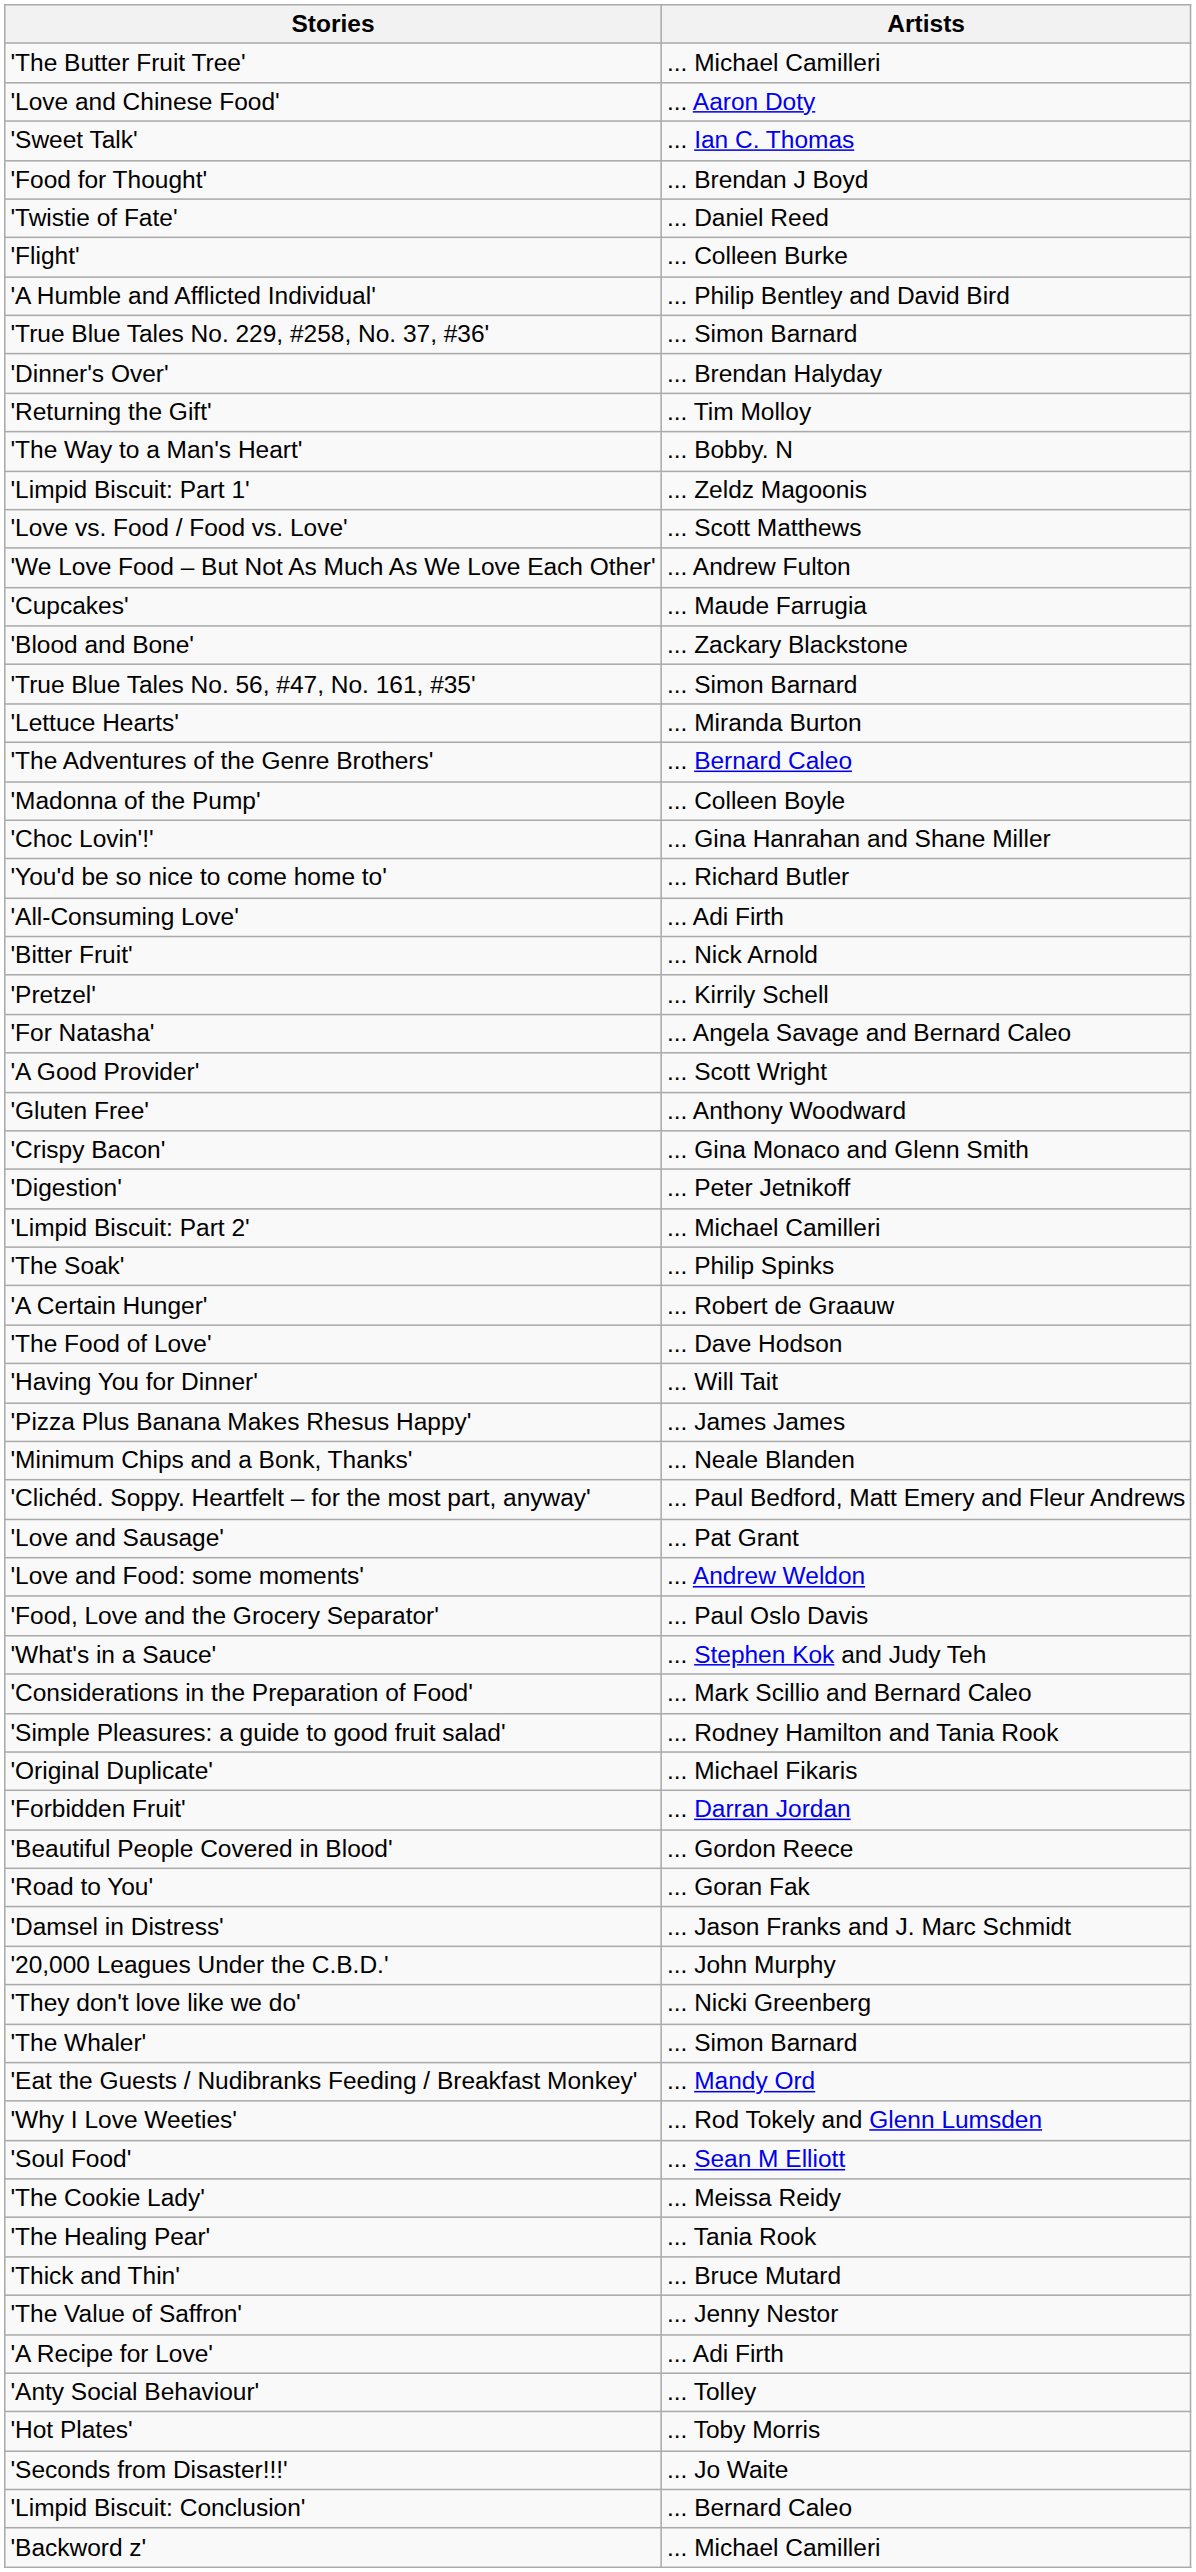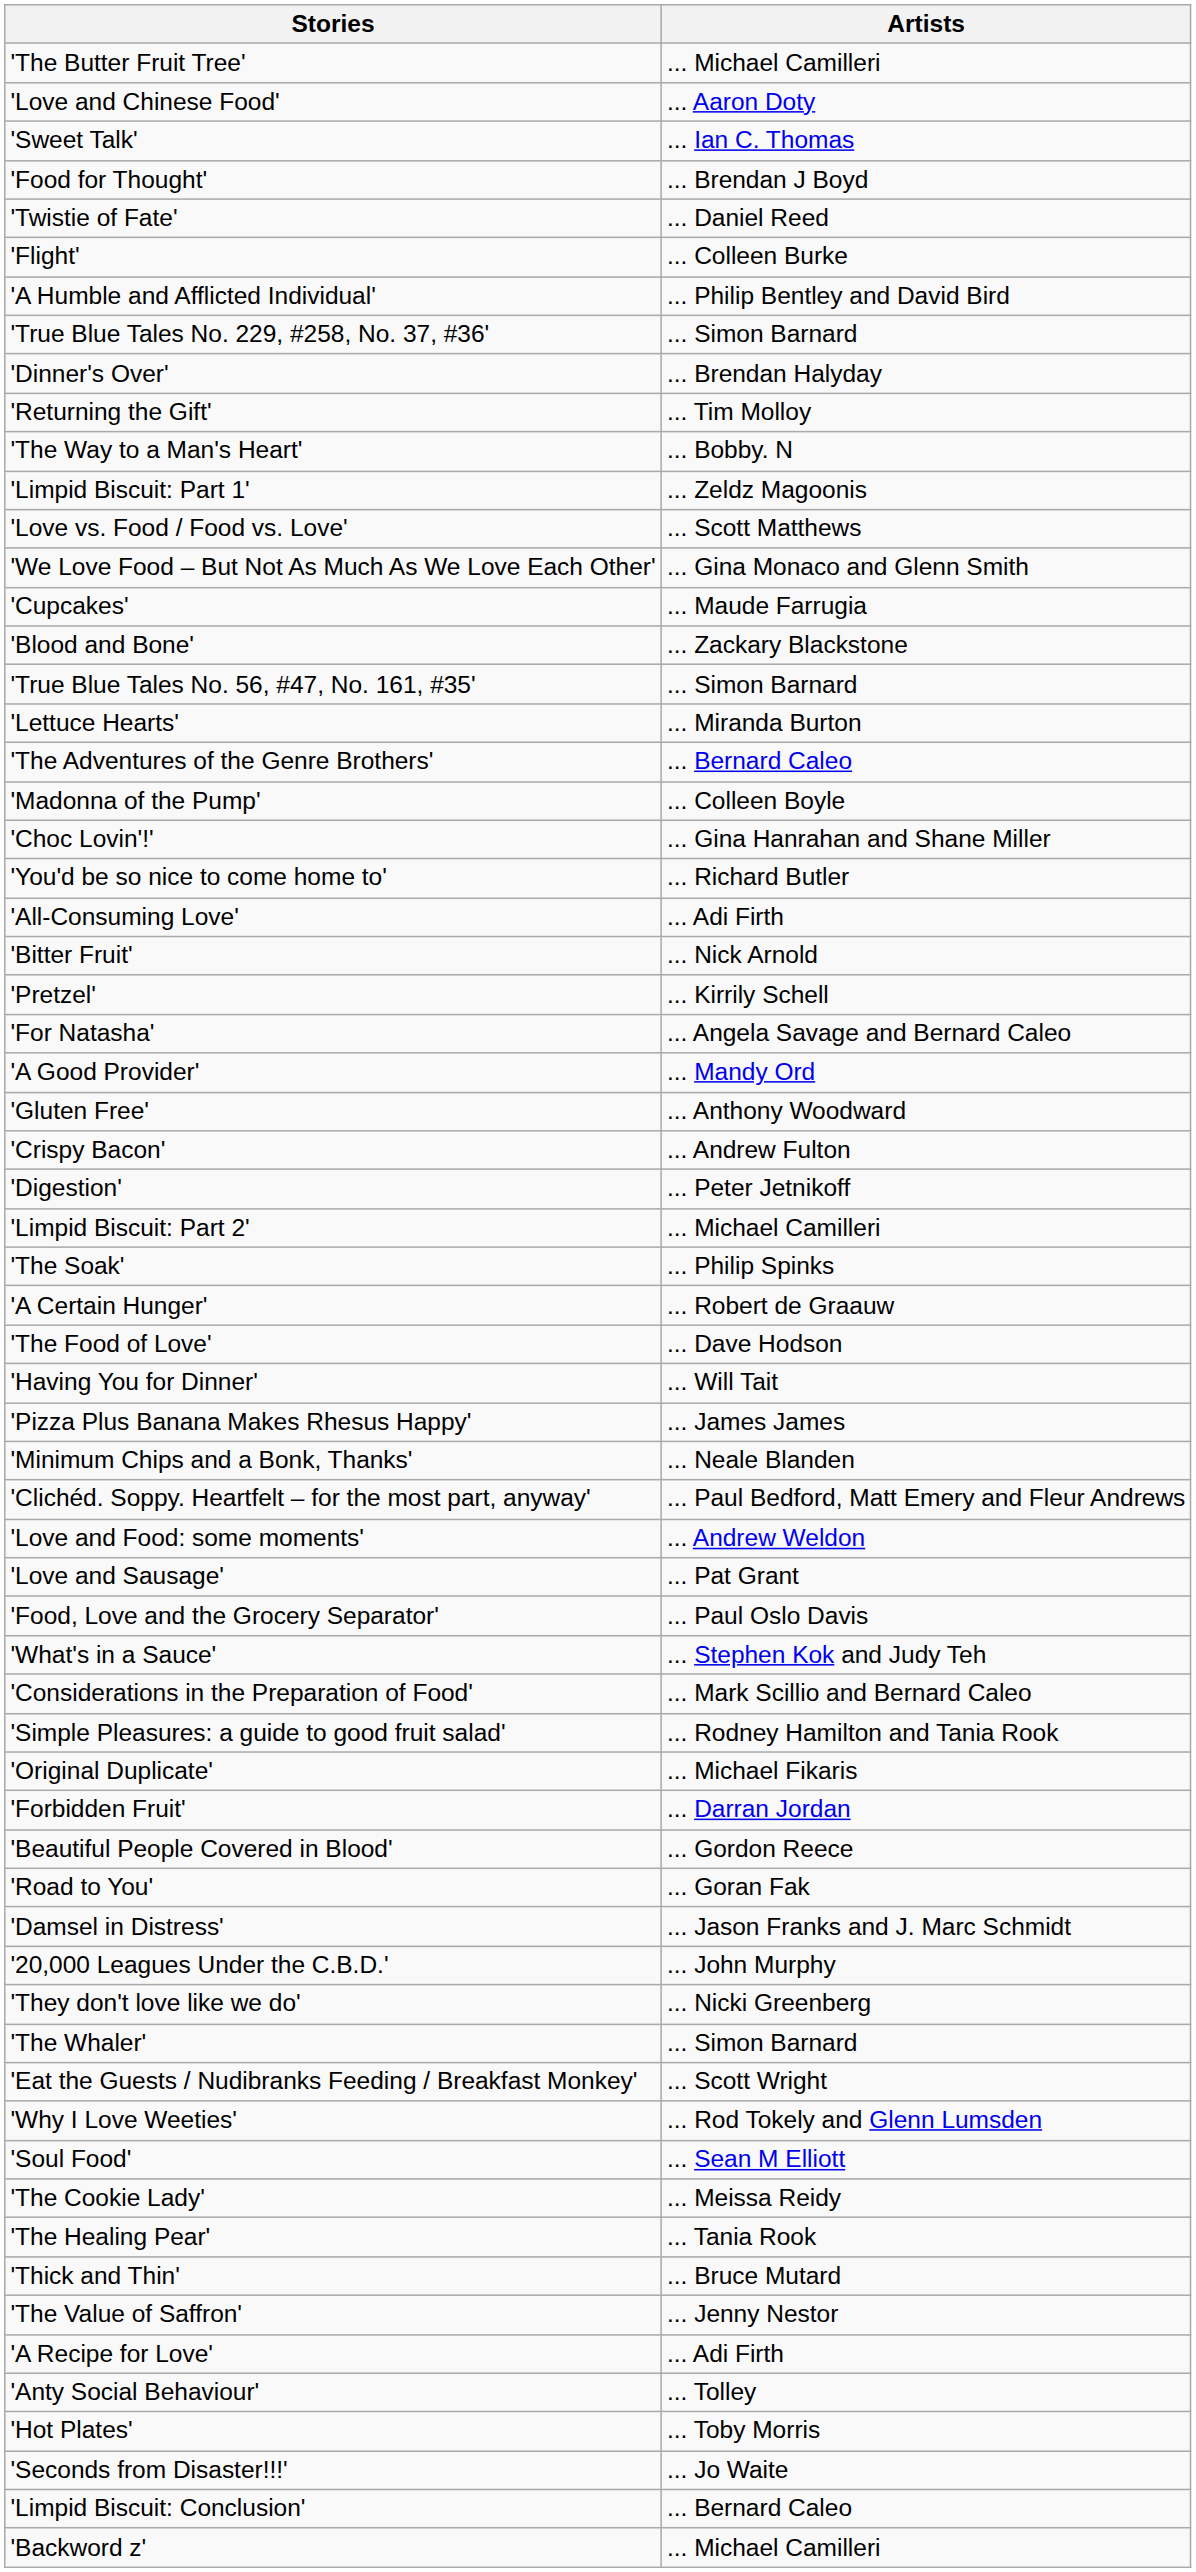 <table class="wikitable">
 <tr>
 <th>Stories</th>
 <th>Artists</th>
 </tr>
 <tr>
 <td>'The Butter Fruit Tree'</td>
 <td>... Michael Camilleri</td>
 </tr>
 <tr>
 <td>'Love and Chinese Food'</td>
 <td>... <a href='#'>Aaron Doty</a></td>
 </tr>
 <tr>
 <td>'Sweet Talk'</td>
 <td>... <a href='#'>Ian C. Thomas</a></td>
 </tr>
 <tr>
 <td>'Food for Thought'</td>
 <td>... Brendan J Boyd</td>
 </tr>
 <tr>
 <td>'Twistie of Fate'</td>
 <td>... Daniel Reed</td>
 </tr>
 <tr>
 <td>'Flight'</td>
 <td>... Colleen Burke</td>
 </tr>
 <tr>
 <td>'A Humble and Afflicted Individual'</td>
 <td>... Philip Bentley and David Bird</td>
 </tr>
 <tr>
 <td>'True Blue Tales No. 229, #258, No. 37, #36'</td>
 <td>... Simon Barnard</td>
 </tr>
 <tr>
 <td>'Dinner's Over'</td>
 <td>... Brendan Halyday</td>
 </tr>
 <tr>
 <td>'Returning the Gift'</td>
 <td>... Tim Molloy</td>
 </tr>
 <tr>
 <td>'The Way to a Man's Heart'</td>
 <td>... Bobby. N</td>
 </tr>
 <tr>
 <td>'Limpid Biscuit: Part 1'</td>
 <td>... Zeldz Magoonis</td>
 </tr>
 <tr>
 <td>'Love vs. Food / Food vs. Love'</td>
 <td>... Scott Matthews</td>
 </tr>
 <tr>
 <td>'We Love Food – But Not As Much As We Love Each Other'</td>
-<td>... Andrew Fulton</td>
+<td>... Gina Monaco and Glenn Smith</td>
 </tr>
 <tr>
 <td>'Cupcakes'</td>
 <td>... Maude Farrugia</td>
 </tr>
 <tr>
 <td>'Blood and Bone'</td>
 <td>... Zackary Blackstone</td>
 </tr>
 <tr>
 <td>'True Blue Tales No. 56, #47, No. 161, #35'</td>
 <td>... Simon Barnard</td>
 </tr>
 <tr>
 <td>'Lettuce Hearts'</td>
 <td>... Miranda Burton</td>
 </tr>
 <tr>
 <td>'The Adventures of the Genre Brothers'</td>
 <td>... <a href='#'>Bernard Caleo</a></td>
 </tr>
 <tr>
 <td>'Madonna of the Pump'</td>
 <td>... Colleen Boyle</td>
 </tr>
 <tr>
 <td>'Choc Lovin'!'</td>
 <td>... Gina Hanrahan and Shane Miller</td>
 </tr>
 <tr>
 <td>'You'd be so nice to come home to'</td>
 <td>... Richard Butler</td>
 </tr>
 <tr>
 <td>'All-Consuming Love'</td>
 <td>... Adi Firth</td>
 </tr>
 <tr>
 <td>'Bitter Fruit'</td>
 <td>... Nick Arnold</td>
 </tr>
 <tr>
 <td>'Pretzel'</td>
 <td>... Kirrily Schell</td>
 </tr>
 <tr>
 <td>'For Natasha'</td>
 <td>... Angela Savage and Bernard Caleo</td>
 </tr>
 <tr>
 <td>'A Good Provider'</td>
-<td>... Scott Wright</td>
+<td>... <a href='#'>Mandy Ord</a></td>
 </tr>
 <tr>
 <td>'Gluten Free'</td>
 <td>... Anthony Woodward</td>
 </tr>
 <tr>
 <td>'Crispy Bacon'</td>
-<td>... Gina Monaco and Glenn Smith</td>
+<td>... Andrew Fulton</td>
 </tr>
 <tr>
 <td>'Digestion'</td>
 <td>... Peter Jetnikoff</td>
 </tr>
 <tr>
 <td>'Limpid Biscuit: Part 2'</td>
 <td>... Michael Camilleri</td>
 </tr>
 <tr>
 <td>'The Soak'</td>
 <td>... Philip Spinks</td>
 </tr>
 <tr>
 <td>'A Certain Hunger'</td>
 <td>... Robert de Graauw</td>
 </tr>
 <tr>
 <td>'The Food of Love'</td>
 <td>... Dave Hodson</td>
 </tr>
 <tr>
 <td>'Having You for Dinner'</td>
 <td>... Will Tait</td>
 </tr>
 <tr>
 <td>'Pizza Plus Banana Makes Rhesus Happy'</td>
 <td>... James James</td>
 </tr>
 <tr>
 <td>'Minimum Chips and a Bonk, Thanks'</td>
 <td>... Neale Blanden</td>
 </tr>
 <tr>
 <td>'Clichéd. Soppy. Heartfelt – for the most part, anyway'</td>
 <td>... Paul Bedford, Matt Emery and Fleur Andrews</td>
 </tr>
 <tr>
+<td>'Love and Food: some moments'</td>
+<td>... <a href='#'>Andrew Weldon</a></td>
+</tr>
+<tr>
 <td>'Love and Sausage'</td>
 <td>... Pat Grant</td>
-</tr>
-<tr>
-<td>'Love and Food: some moments'</td>
-<td>... <a href='#'>Andrew Weldon</a></td>
 </tr>
 <tr>
 <td>'Food, Love and the Grocery Separator'</td>
 <td>... Paul Oslo Davis</td>
 </tr>
 <tr>
 <td>'What's in a Sauce'</td>
 <td>... <a href='#'>Stephen Kok</a> and Judy Teh</td>
 </tr>
 <tr>
 <td>'Considerations in the Preparation of Food'</td>
 <td>... Mark Scillio and Bernard Caleo</td>
 </tr>
 <tr>
 <td>'Simple Pleasures: a guide to good fruit salad'</td>
 <td>... Rodney Hamilton and Tania Rook</td>
 </tr>
 <tr>
 <td>'Original Duplicate'</td>
 <td>... Michael Fikaris</td>
 </tr>
 <tr>
 <td>'Forbidden Fruit'</td>
 <td>... <a href='#'>Darran Jordan</a></td>
 </tr>
 <tr>
 <td>'Beautiful People Covered in Blood'</td>
 <td>... Gordon Reece</td>
 </tr>
 <tr>
 <td>'Road to You'</td>
 <td>... Goran Fak</td>
 </tr>
 <tr>
 <td>'Damsel in Distress'</td>
 <td>... Jason Franks and J. Marc Schmidt</td>
 </tr>
 <tr>
 <td>'20,000 Leagues Under the C.B.D.'</td>
 <td>... John Murphy</td>
 </tr>
 <tr>
 <td>'They don't love like we do'</td>
 <td>... Nicki Greenberg</td>
 </tr>
 <tr>
 <td>'The Whaler'</td>
 <td>... Simon Barnard</td>
 </tr>
 <tr>
 <td>'Eat the Guests / Nudibranks Feeding / Breakfast Monkey'</td>
-<td>... <a href='#'>Mandy Ord</a></td>
+<td>... Scott Wright</td>
 </tr>
 <tr>
 <td>'Why I Love Weeties'</td>
 <td>... Rod Tokely and <a href='#'>Glenn Lumsden</a></td>
 </tr>
 <tr>
 <td>'Soul Food'</td>
 <td>... <a href='#'>Sean M Elliott</a></td>
 </tr>
 <tr>
 <td>'The Cookie Lady'</td>
 <td>... Meissa Reidy</td>
 </tr>
 <tr>
 <td>'The Healing Pear'</td>
 <td>... Tania Rook</td>
 </tr>
 <tr>
 <td>'Thick and Thin'</td>
 <td>... Bruce Mutard</td>
 </tr>
 <tr>
 <td>'The Value of Saffron'</td>
 <td>... Jenny Nestor</td>
 </tr>
 <tr>
 <td>'A Recipe for Love'</td>
 <td>... Adi Firth</td>
 </tr>
 <tr>
 <td>'Anty Social Behaviour'</td>
 <td>... Tolley</td>
 </tr>
 <tr>
 <td>'Hot Plates'</td>
 <td>... Toby Morris</td>
 </tr>
 <tr>
 <td>'Seconds from Disaster!!!'</td>
 <td>... Jo Waite</td>
 </tr>
 <tr>
 <td>'Limpid Biscuit: Conclusion'</td>
 <td>... Bernard Caleo</td>
 </tr>
 <tr>
 <td>'Backword z'</td>
 <td>... Michael Camilleri</td>
 </tr>
 <tr>
 </tr>
 </table>
